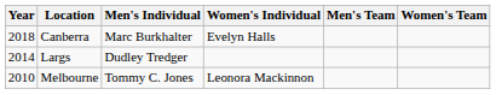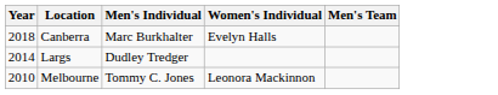 <table class="wikitable sortable">
 <tr>
 <th>Year</th>
 <th>Location</th>
 <th>Men's Individual</th>
 <th>Women's Individual</th>
 <th>Men's Team</th>
-<th>Women's Team</th>
 </tr>
 <tr>
 <td>2018</td>
 <td> Canberra</td>
 <td> Marc Burkhalter</td>
 <td> Evelyn Halls</td>
 <td></td>
-<td></td>
 </tr>
 <tr>
 <td>2014</td>
 <td> Largs</td>
 <td> Dudley Tredger</td>
-<td></td>
 <td></td>
 <td></td>
 </tr>
 <tr>
 <td>2010</td>
 <td> Melbourne</td>
 <td> Tommy C. Jones</td>
 <td> Leonora Mackinnon</td>
 <td></td>
-<td></td>
 </tr>
 </table>
